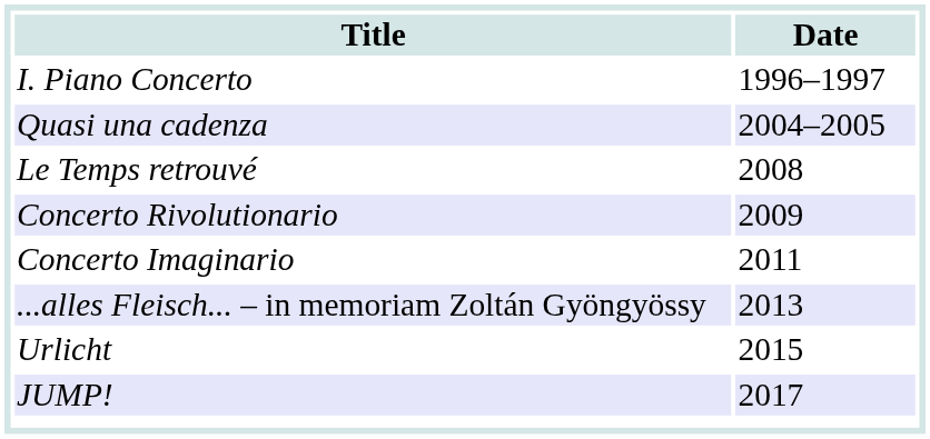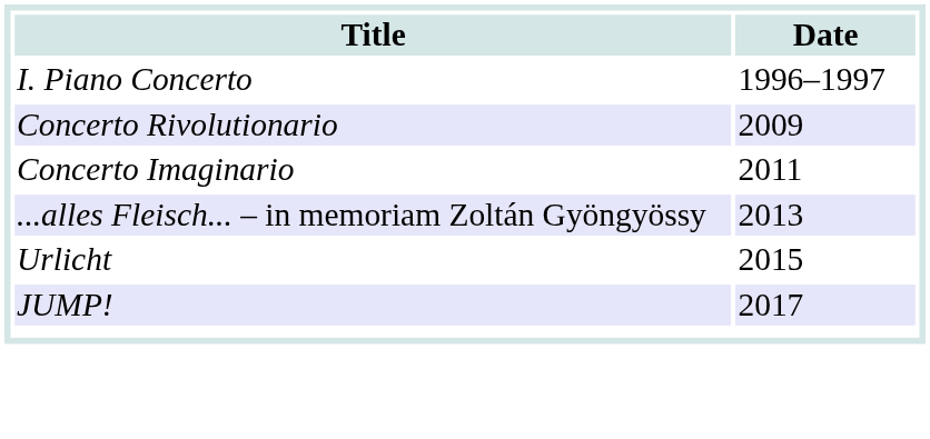 <table class="sortable" style="border-style: solid; border-width: medium; border-color: #d4e6e5;" width="450px">
 <tr style="background:#d4e6e5;">
 <th width="80%">Title</th>
 <th width="20%">Date</th>
 </tr>
 <tr>
 <td><em>I. Piano Concerto</em></td>
 <td>1996–1997</td>
-</tr>
-<tr style="background:Lavender;">
-<td><em>Quasi una cadenza</em></td>
-<td>2004–2005</td>
-</tr>
-<tr>
-<td><em>Le Temps retrouvé</em></td>
-<td>2008</td>
 </tr>
 <tr style="background:Lavender;">
 <td><em>Concerto Rivolutionario</em></td>
 <td>2009</td>
 </tr>
 <tr>
 <td><em>Concerto Imaginario</em></td>
 <td>2011</td>
 </tr>
 <tr style="background:Lavender;">
 <td><em>...alles Fleisch...</em> – in memoriam Zoltán Gyöngyössy</td>
 <td>2013</td>
 </tr>
 <tr>
 <td><em>Urlicht</em></td>
 <td>2015</td>
 </tr>
 <tr style="background:Lavender;">
 <td><em>JUMP!</em></td>
 <td>2017</td>
 </tr>
 <tr>
 <td></td>
 <td></td>
 </tr>
 </table>
